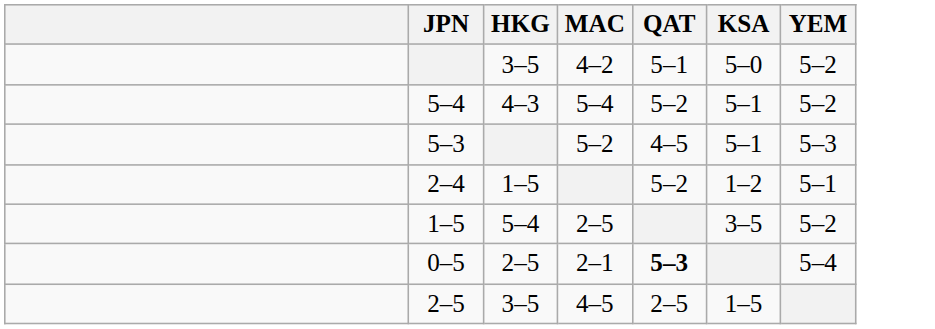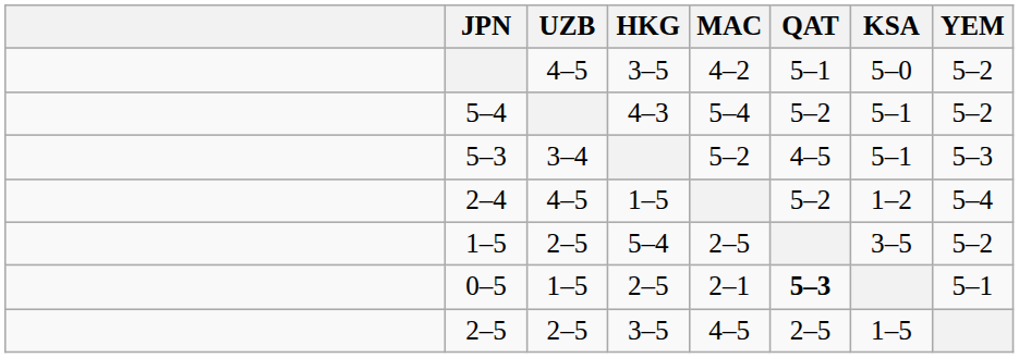 <table class="wikitable" style="text-align:center">
 <tr>
 <th width="250"> </th>
 <th width="40">JPN</th>
+<th width="40">UZB</th>
 <th width="40">HKG</th>
 <th width="40">MAC</th>
 <th width="40">QAT</th>
 <th width="40">KSA</th>
 <th width="40">YEM</th>
 </tr>
 <tr>
 <td align=left></td>
 <th></th>
+<td>4–5</td>
 <td>3–5</td>
 <td>4–2</td>
 <td>5–1</td>
 <td>5–0</td>
 <td>5–2</td>
 </tr>
 <tr>
 <td align=left></td>
 <td>5–4</td>
+<th></th>
 <td>4–3</td>
 <td>5–4</td>
 <td>5–2</td>
 <td>5–1</td>
 <td>5–2</td>
 </tr>
 <tr>
 <td align=left></td>
 <td>5–3</td>
+<td>3–4</td>
 <th></th>
 <td>5–2</td>
 <td>4–5</td>
 <td>5–1</td>
 <td>5–3</td>
 </tr>
 <tr>
 <td align=left></td>
 <td>2–4</td>
+<td>4–5</td>
 <td>1–5</td>
 <th></th>
 <td>5–2</td>
 <td>1–2</td>
-<td>5–1</td>
+<td>5–4</td>
 </tr>
 <tr>
 <td align=left></td>
 <td>1–5</td>
+<td>2–5</td>
 <td>5–4</td>
 <td>2–5</td>
 <th></th>
 <td>3–5</td>
 <td>5–2</td>
 </tr>
 <tr>
 <td align=left></td>
 <td>0–5</td>
+<td>1–5</td>
 <td>2–5</td>
 <td>2–1</td>
 <td><strong>5–3</strong></td>
 <th></th>
-<td>5–4</td>
+<td>5–1</td>
 </tr>
 <tr>
 <td align=left></td>
+<td>2–5</td>
 <td>2–5</td>
 <td>3–5</td>
 <td>4–5</td>
 <td>2–5</td>
 <td>1–5</td>
 <th></th>
 </tr>
 </table>
